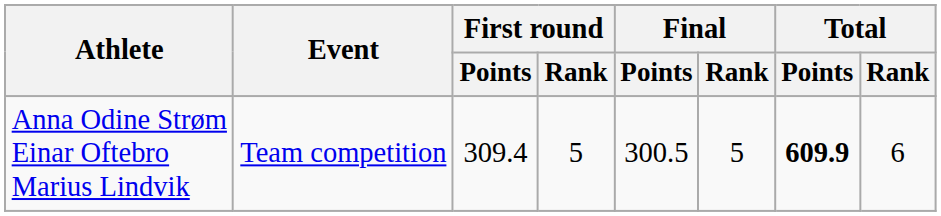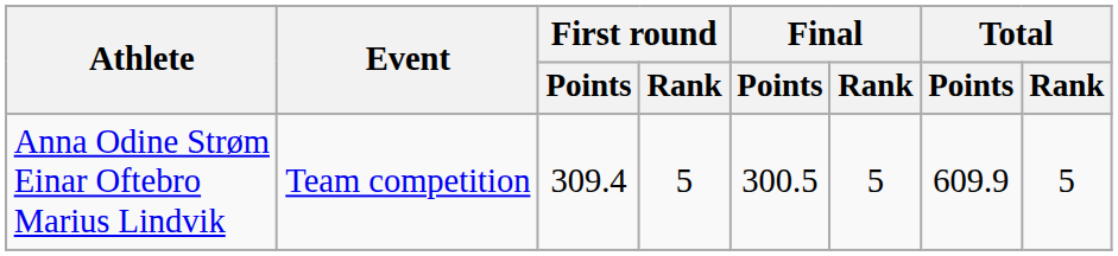 <table class="wikitable" style="font-size:90%">
 <tr>
 <th rowspan=2>Athlete</th>
 <th rowspan=2>Event</th>
 <th colspan=2>First round</th>
 <th colspan=2>Final</th>
 <th colspan=2>Total</th>
 </tr>
 <tr style="font-size:95%">
 <th>Points</th>
 <th>Rank</th>
 <th>Points</th>
 <th>Rank</th>
 <th>Points</th>
 <th>Rank</th>
 </tr>
 <tr align=center>
 <td align=left><a href='#'>Anna Odine Strøm</a><br><a href='#'>Einar Oftebro</a><br><a href='#'>Marius Lindvik</a></td>
 <td align=left><a href='#'>Team competition</a></td>
 <td>309.4</td>
 <td>5</td>
 <td>300.5</td>
 <td>5</td>
-<td><strong>609.9</strong></td>
-<td>6</td>
+<td>609.9</td>
+<td>5</td>
 </tr>
 </table>
